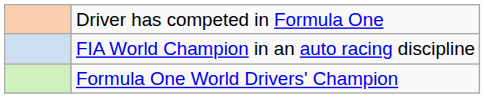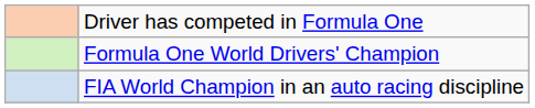 <table class="wikitable" style="font-size:85%">
 <tr>
 <th scope=row width=42px align=center style="background-color:#FBCEB1"></th>
 <td>Driver has competed in <a href='#'>Formula One</a></td>
 </tr>
 <tr>
+<th scope=row width=40px align=center style="background-color:#D0F0C0"></th>
+<td><a href='#'>Formula One World Drivers' Champion</a></td>
+</tr>
+<tr>
 <th scope=row width=40px align=center style="background-color:#cedff2"></th>
 <td><a href='#'>FIA World Champion</a> in an <a href='#'>auto racing</a> discipline</td>
 </tr>
-<tr>
-<th scope=row width=40px align=center style="background-color:#D0F0C0"></th>
-<td><a href='#'>Formula One World Drivers' Champion</a></td>
-</tr>
 </table>
